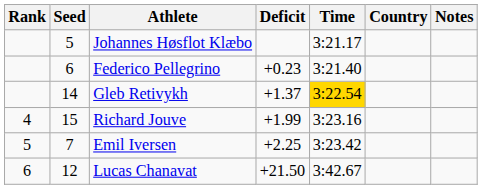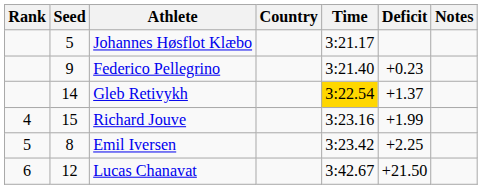 <table class="wikitable sortable" style="text-align:center">
 <tr>
 <th>Rank</th>
 <th>Seed</th>
 <th>Athlete</th>
+<th>Country</th>
+<th>Time</th>
 <th>Deficit</th>
-<th>Time</th>
-<th>Country</th>
 <th>Notes</th>
 </tr>
 <tr>
 <td></td>
 <td>5</td>
 <td align=left><a href='#'>Johannes Høsflot Klæbo</a></td>
+<td align=left></td>
+<td>3:21.17</td>
 <td></td>
-<td>3:21.17</td>
-<td align=left></td>
 <td></td>
 </tr>
 <tr>
 <td></td>
-<td>6</td>
+<td>9</td>
 <td align=left><a href='#'>Federico Pellegrino</a></td>
+<td align=left></td>
+<td>3:21.40</td>
 <td>+0.23</td>
-<td>3:21.40</td>
-<td align=left></td>
 <td></td>
 </tr>
 <tr>
 <td></td>
 <td>14</td>
 <td align=left><a href='#'>Gleb Retivykh</a></td>
+<td align=left></td>
+<td style="background: gold;">3:22.54</td>
 <td>+1.37</td>
-<td style="background: gold;">3:22.54</td>
-<td align=left></td>
 <td></td>
 </tr>
 <tr>
 <td>4</td>
 <td>15</td>
 <td align=left><a href='#'>Richard Jouve</a></td>
+<td align=left></td>
+<td>3:23.16</td>
 <td>+1.99</td>
-<td>3:23.16</td>
-<td align=left></td>
 <td></td>
 </tr>
 <tr>
 <td>5</td>
-<td>7</td>
+<td>8</td>
 <td align=left><a href='#'>Emil Iversen</a></td>
+<td align=left></td>
+<td>3:23.42</td>
 <td>+2.25</td>
-<td>3:23.42</td>
-<td align=left></td>
 <td></td>
 </tr>
 <tr>
 <td>6</td>
 <td>12</td>
 <td align=left><a href='#'>Lucas Chanavat</a></td>
+<td align=left></td>
+<td>3:42.67</td>
 <td>+21.50</td>
-<td>3:42.67</td>
-<td align=left></td>
 <td></td>
 </tr>
 </table>
